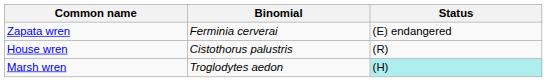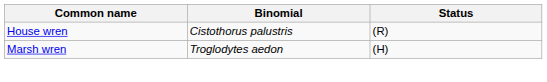 <table width=60% class="wikitable">
 <tr>
 <th width=34%>Common name</th>
 <th width=34%>Binomial</th>
 <th width=32%>Status</th>
-</tr>
-<tr>
-<td><a href='#'>Zapata wren</a></td>
-<td><em>Ferminia cerverai</em></td>
-<td>(E) endangered</td>
 </tr>
 <tr>
 <td><a href='#'>House wren</a></td>
 <td><em>Cistothorus palustris</em></td>
 <td>(R)</td>
 </tr>
 <tr>
 <td><a href='#'>Marsh wren</a></td>
 <td><em>Troglodytes aedon</em></td>
-<td style="background: paleturquoise;">(H)</td>
+<td>(H)</td>
 </tr>
 </table>
